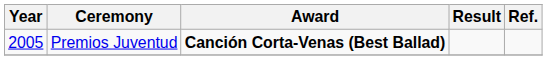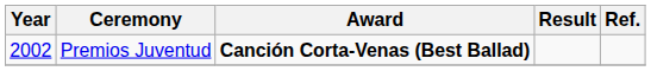 <table class="wikitable">
 <tr>
 <th>Year</th>
 <th>Ceremony</th>
 <th>Award</th>
 <th>Result</th>
 <th>Ref.</th>
 </tr>
 <tr>
-<td><a href='#'>2005</a></td>
+<td><a href='#'>2002</a></td>
 <td><a href='#'>Premios Juventud</a></td>
 <td><strong>Canción Corta-Venas (Best Ballad)</strong></td>
 <td></td>
 <td></td>
 </tr>
 <tr>
 </tr>
 </table>
